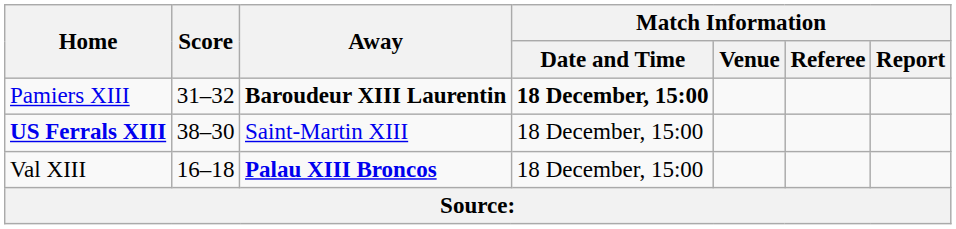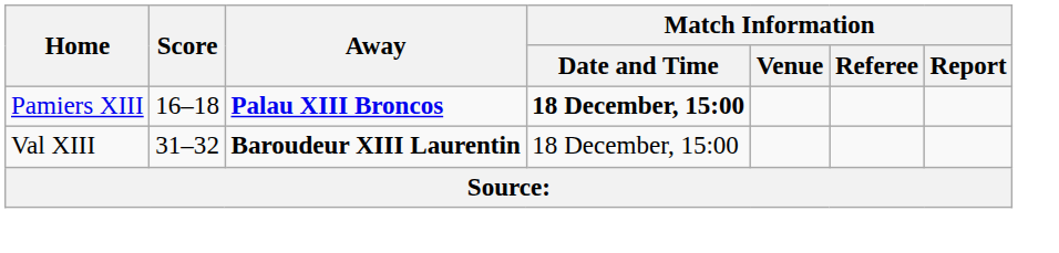 <table class="wikitable defaultcenter col1left col3left">
 <tr>
 <th scope="col" rowspan=2>Home</th>
 <th scope="col" rowspan=2>Score</th>
 <th scope="col" rowspan=2>Away</th>
 <th scope="col" colspan=4>Match Information</th>
 </tr>
 <tr>
 <th scope="col">Date and Time</th>
 <th scope="col">Venue</th>
 <th scope="col">Referee</th>
 <th scope="col">Report</th>
 </tr>
 <tr>
 <td><a href='#'>Pamiers XIII</a></td>
-<td>31–32</td>
-<td><strong>Baroudeur XIII Laurentin</strong></td>
+<td>16–18</td>
+<td><strong><a href='#'>Palau XIII Broncos</a></strong></td>
 <td><strong>18 December, 15:00</strong></td>
 <td></td>
 <td></td>
 <td></td>
 </tr>
 <tr>
-<td><strong><a href='#'>US Ferrals XIII</a></strong></td>
-<td>38–30</td>
-<td><a href='#'>Saint-Martin XIII</a></td>
-<td>18 December, 15:00</td>
-<td></td>
-<td></td>
-<td></td>
-</tr>
-<tr>
 <td>Val XIII</td>
-<td>16–18</td>
-<td><strong><a href='#'>Palau XIII Broncos</a></strong></td>
+<td>31–32</td>
+<td><strong>Baroudeur XIII Laurentin</strong></td>
 <td>18 December, 15:00</td>
 <td></td>
 <td></td>
 <td></td>
 </tr>
 <tr>
 <th colspan=7>Source:</th>
 </tr>
 </table>
